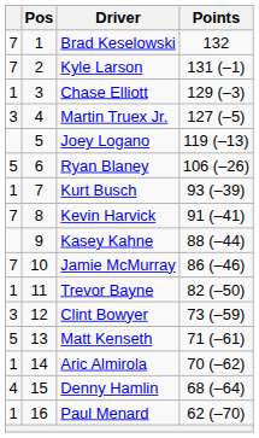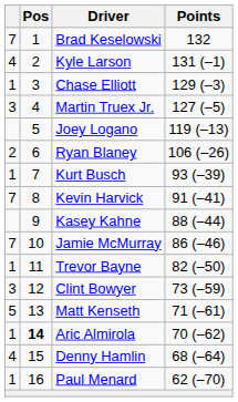 <table class="wikitable" style="font-size: 95%">
 <tr>
 <th></th>
 <th>Pos</th>
 <th>Driver</th>
 <th>Points</th>
 </tr>
 <tr>
 <td align="left"> 7</td>
 <td style="text-align:center;">1</td>
 <td><a href='#'>Brad Keselowski</a></td>
 <td style="text-align:center;">132</td>
 </tr>
 <tr>
-<td align="left"> 7</td>
+<td align="left"> 4</td>
 <td style="text-align:center;">2</td>
 <td><a href='#'>Kyle Larson</a></td>
 <td style="text-align:center;">131 (–1)</td>
 </tr>
 <tr>
 <td align="left"> 1</td>
 <td style="text-align:center;">3</td>
 <td><a href='#'>Chase Elliott</a></td>
 <td style="text-align:center;">129 (–3)</td>
 </tr>
 <tr>
 <td align="left"> 3</td>
 <td style="text-align:center;">4</td>
 <td><a href='#'>Martin Truex Jr.</a></td>
 <td style="text-align:center;">127 (–5)</td>
 </tr>
 <tr>
 <td align="left"></td>
 <td style="text-align:center;">5</td>
 <td><a href='#'>Joey Logano</a></td>
 <td style="text-align:center;">119 (–13)</td>
 </tr>
 <tr>
-<td align="left"> 5</td>
+<td align="left"> 2</td>
 <td style="text-align:center;">6</td>
 <td><a href='#'>Ryan Blaney</a></td>
 <td style="text-align:center;">106 (–26)</td>
 </tr>
 <tr>
 <td align="left"> 1</td>
 <td style="text-align:center;">7</td>
 <td><a href='#'>Kurt Busch</a></td>
 <td style="text-align:center;">93 (–39)</td>
 </tr>
 <tr>
 <td align="left"> 7</td>
 <td style="text-align:center;">8</td>
 <td><a href='#'>Kevin Harvick</a></td>
 <td style="text-align:center;">91 (–41)</td>
 </tr>
 <tr>
 <td align="left"></td>
 <td style="text-align:center;">9</td>
 <td><a href='#'>Kasey Kahne</a></td>
 <td style="text-align:center;">88 (–44)</td>
 </tr>
 <tr>
 <td align="left"> 7</td>
 <td style="text-align:center;">10</td>
 <td><a href='#'>Jamie McMurray</a></td>
 <td style="text-align:center;">86 (–46)</td>
 </tr>
 <tr>
 <td align="left"> 1</td>
 <td style="text-align:center;">11</td>
 <td><a href='#'>Trevor Bayne</a></td>
 <td style="text-align:center;">82 (–50)</td>
 </tr>
 <tr>
 <td align="left"> 3</td>
 <td style="text-align:center;">12</td>
 <td><a href='#'>Clint Bowyer</a></td>
 <td style="text-align:center;">73 (–59)</td>
 </tr>
 <tr>
 <td align="left"> 5</td>
 <td style="text-align:center;">13</td>
 <td><a href='#'>Matt Kenseth</a></td>
 <td style="text-align:center;">71 (–61)</td>
 </tr>
 <tr>
 <td align="left"> 1</td>
-<td style="text-align:center;">14</td>
+<td style="text-align:center;"><strong>14</strong></td>
 <td><a href='#'>Aric Almirola</a></td>
 <td style="text-align:center;">70 (–62)</td>
 </tr>
 <tr>
 <td align="left"> 4</td>
 <td style="text-align:center;">15</td>
 <td><a href='#'>Denny Hamlin</a></td>
 <td style="text-align:center;">68 (–64)</td>
 </tr>
 <tr>
 <td align="left"> 1</td>
 <td style="text-align:center;">16</td>
 <td><a href='#'>Paul Menard</a></td>
 <td style="text-align:center;">62 (–70)</td>
 </tr>
 <tr class="sortbottom">
 <th colspan="9"></th>
 </tr>
 </table>
